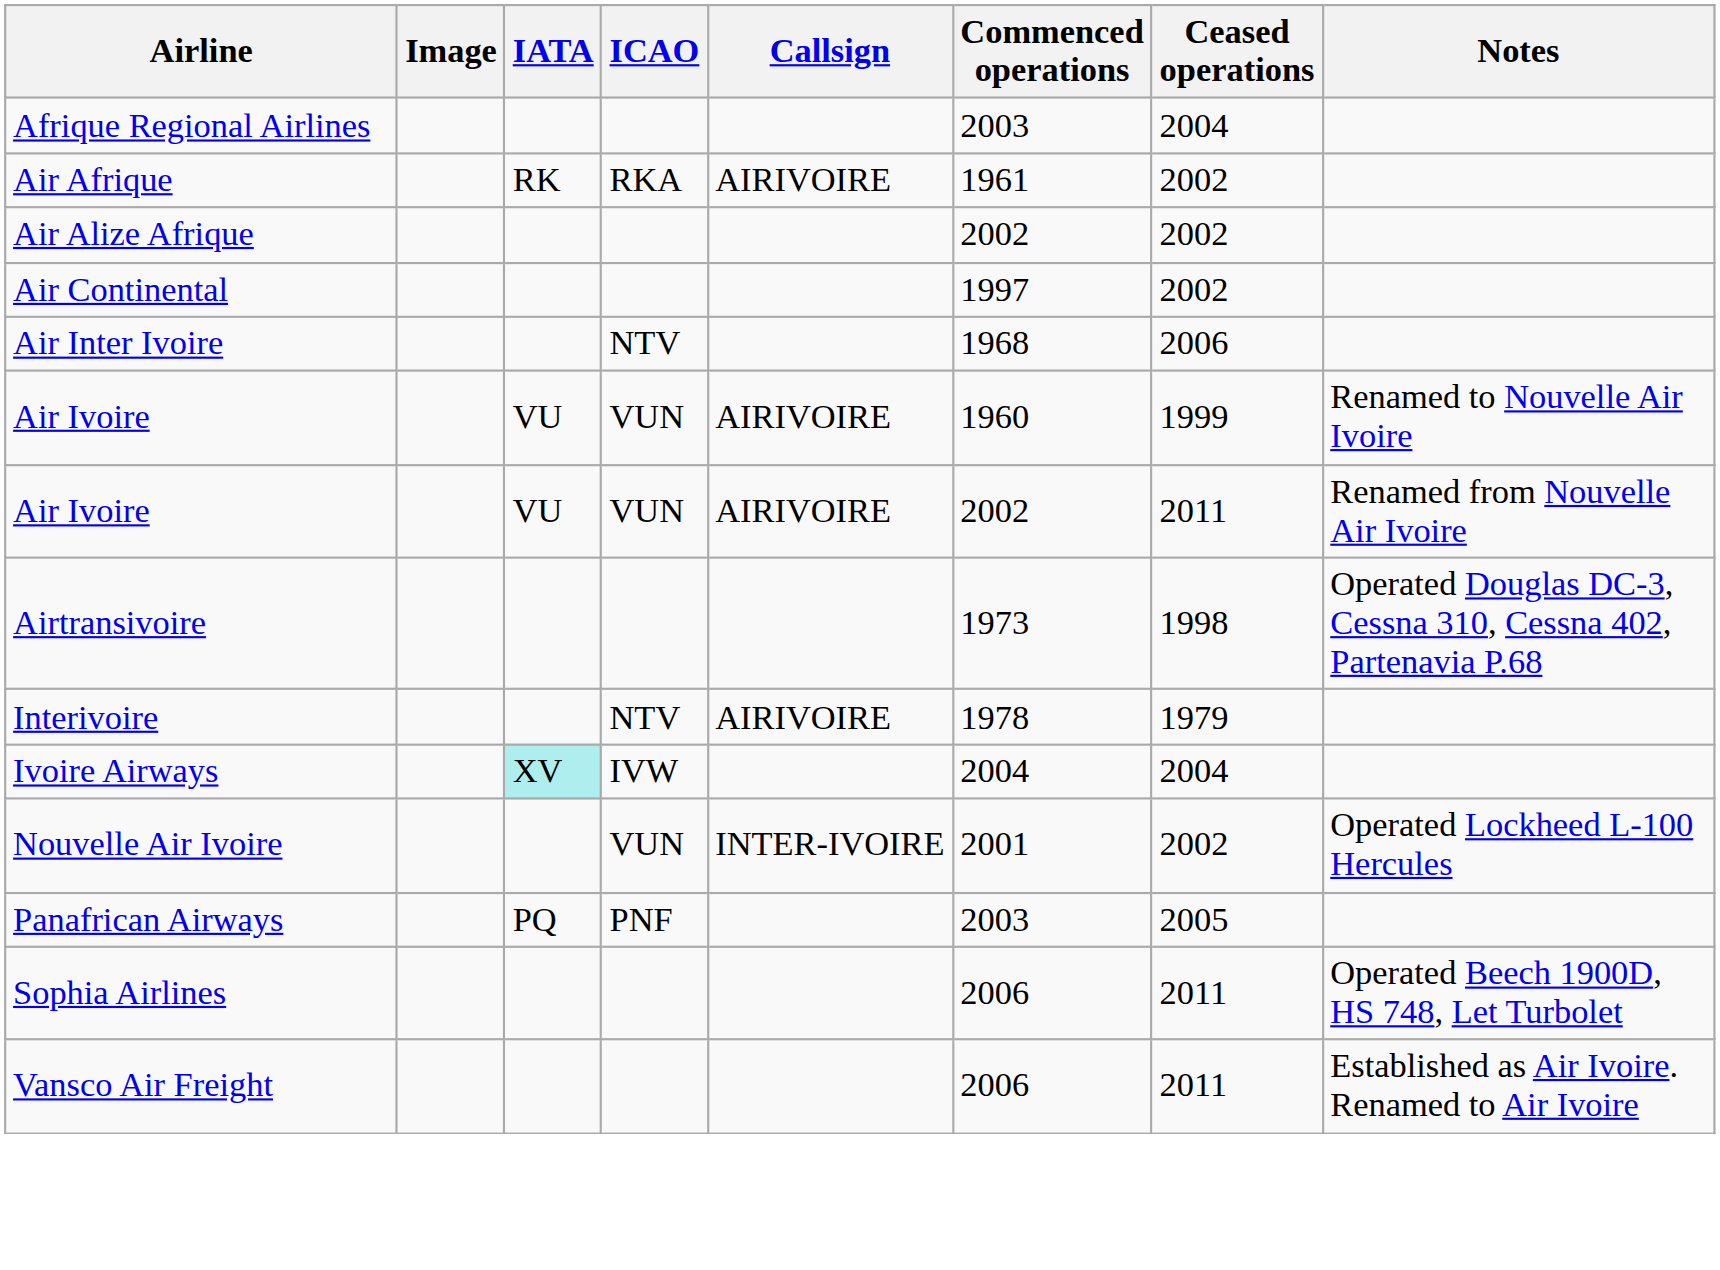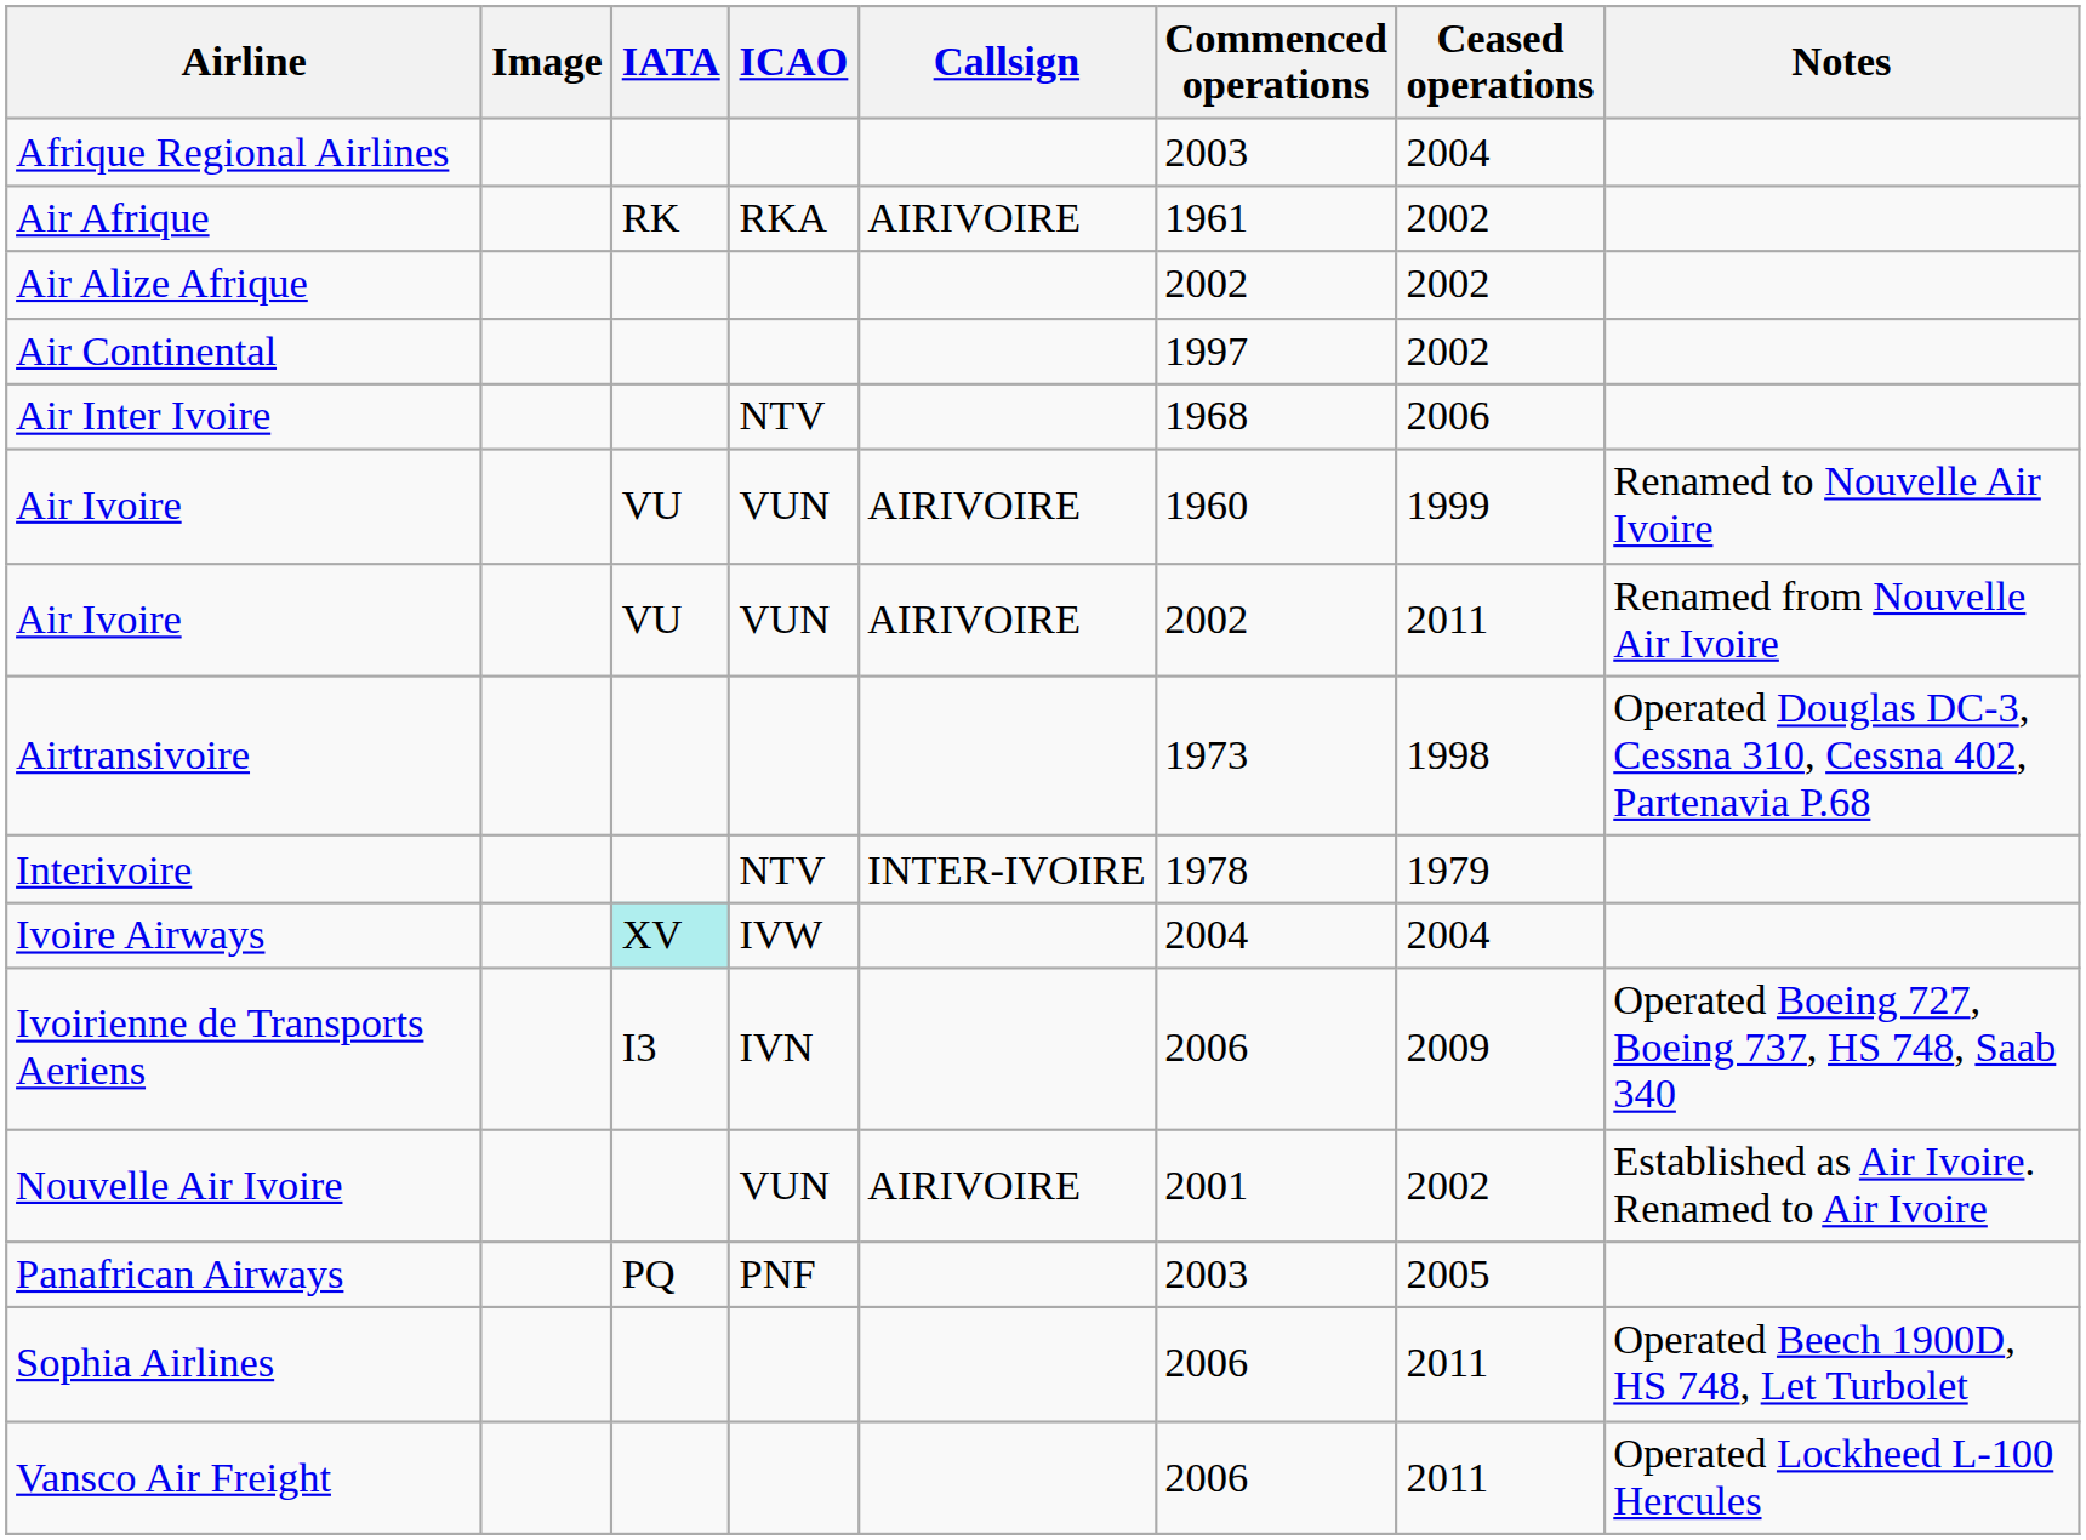 <table class="wikitable sortable" style="border-collapse:collapse; margin:auto;" border="1" cellpadding="3">
 <tr valign="middle">
 <th style="width:175px;">Airline</th>
 <th>Image</th>
 <th><a href='#'>IATA</a></th>
 <th><a href='#'>ICAO</a></th>
 <th><a href='#'>Callsign</a></th>
 <th>Commenced<br>operations</th>
 <th>Ceased<br>operations</th>
 <th style="width:175px;">Notes</th>
 </tr>
 <tr>
 <td><a href='#'>Afrique Regional Airlines</a></td>
 <td></td>
 <td></td>
 <td></td>
 <td></td>
 <td>2003</td>
 <td>2004</td>
 <td></td>
 </tr>
 <tr>
 <td><a href='#'>Air Afrique</a></td>
 <td></td>
 <td>RK</td>
 <td>RKA</td>
 <td>AIRIVOIRE</td>
 <td>1961</td>
 <td>2002</td>
 <td></td>
 </tr>
 <tr>
 <td><a href='#'>Air Alize Afrique</a></td>
 <td></td>
 <td></td>
 <td></td>
 <td></td>
 <td>2002</td>
 <td>2002</td>
 <td></td>
 </tr>
 <tr>
 <td><a href='#'>Air Continental</a></td>
 <td></td>
 <td></td>
 <td></td>
 <td></td>
 <td>1997</td>
 <td>2002</td>
 <td></td>
 </tr>
 <tr>
 <td><a href='#'>Air Inter Ivoire</a></td>
 <td></td>
 <td></td>
 <td>NTV</td>
 <td></td>
 <td>1968</td>
 <td>2006</td>
 <td></td>
 </tr>
 <tr>
 <td><a href='#'>Air Ivoire</a></td>
 <td></td>
 <td>VU</td>
 <td>VUN</td>
 <td>AIRIVOIRE</td>
 <td>1960</td>
 <td>1999</td>
 <td>Renamed to <a href='#'>Nouvelle Air Ivoire</a></td>
 </tr>
 <tr>
 <td><a href='#'>Air Ivoire</a></td>
 <td></td>
 <td>VU</td>
 <td>VUN</td>
 <td>AIRIVOIRE</td>
 <td>2002</td>
 <td>2011</td>
 <td>Renamed from <a href='#'>Nouvelle Air Ivoire</a></td>
 </tr>
 <tr>
 <td><a href='#'>Airtransivoire</a></td>
 <td></td>
 <td></td>
 <td></td>
 <td></td>
 <td>1973</td>
 <td>1998</td>
 <td>Operated <a href='#'>Douglas DC-3</a>, <a href='#'>Cessna 310</a>, <a href='#'>Cessna 402</a>, <a href='#'>Partenavia P.68</a></td>
 </tr>
 <tr>
 <td><a href='#'>Interivoire</a></td>
 <td></td>
 <td></td>
 <td>NTV</td>
-<td>AIRIVOIRE</td>
+<td>INTER-IVOIRE</td>
 <td>1978</td>
 <td>1979</td>
 <td></td>
 </tr>
 <tr>
 <td><a href='#'>Ivoire Airways</a></td>
 <td></td>
 <td style="background: paleturquoise;">XV</td>
 <td>IVW</td>
 <td></td>
 <td>2004</td>
 <td>2004</td>
 <td></td>
 </tr>
 <tr>
+<td><a href='#'>Ivoirienne de Transports Aeriens</a></td>
+<td></td>
+<td>I3</td>
+<td>IVN</td>
+<td></td>
+<td>2006</td>
+<td>2009</td>
+<td>Operated <a href='#'>Boeing 727</a>, <a href='#'>Boeing 737</a>, <a href='#'>HS 748</a>, <a href='#'>Saab 340</a></td>
+</tr>
+<tr>
 <td><a href='#'>Nouvelle Air Ivoire</a></td>
 <td></td>
 <td></td>
 <td>VUN</td>
-<td>INTER-IVOIRE</td>
+<td>AIRIVOIRE</td>
 <td>2001</td>
 <td>2002</td>
-<td>Operated <a href='#'>Lockheed L-100 Hercules</a></td>
+<td>Established as <a href='#'>Air Ivoire</a>. Renamed to <a href='#'>Air Ivoire</a></td>
 </tr>
 <tr>
 <td><a href='#'>Panafrican Airways</a></td>
 <td></td>
 <td>PQ</td>
 <td>PNF</td>
 <td></td>
 <td>2003</td>
 <td>2005</td>
 <td></td>
 </tr>
 <tr>
 <td><a href='#'>Sophia Airlines</a></td>
 <td></td>
 <td></td>
 <td></td>
 <td></td>
 <td>2006</td>
 <td>2011</td>
 <td>Operated <a href='#'>Beech 1900D</a>, <a href='#'>HS 748</a>, <a href='#'>Let Turbolet</a></td>
 </tr>
 <tr>
 <td><a href='#'>Vansco Air Freight</a></td>
 <td></td>
 <td></td>
 <td></td>
 <td></td>
 <td>2006</td>
 <td>2011</td>
-<td>Established as <a href='#'>Air Ivoire</a>. Renamed to <a href='#'>Air Ivoire</a></td>
+<td>Operated <a href='#'>Lockheed L-100 Hercules</a></td>
 </tr>
 <tr>
 </tr>
 </table>
